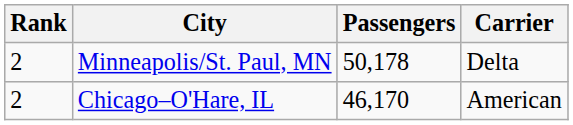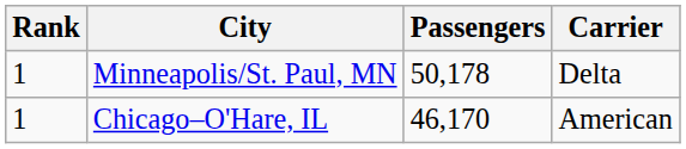 <table class="wikitable" width= align=>
 <tr>
 <th>Rank</th>
 <th>City</th>
 <th>Passengers</th>
 <th>Carrier</th>
 </tr>
 <tr>
-<td>2</td>
+<td>1</td>
 <td><a href='#'>Minneapolis/St. Paul, MN</a></td>
 <td>50,178</td>
 <td>Delta</td>
 </tr>
 <tr>
-<td>2</td>
+<td>1</td>
 <td><a href='#'>Chicago–O'Hare, IL</a></td>
 <td>46,170</td>
 <td>American</td>
 </tr>
 </table>
